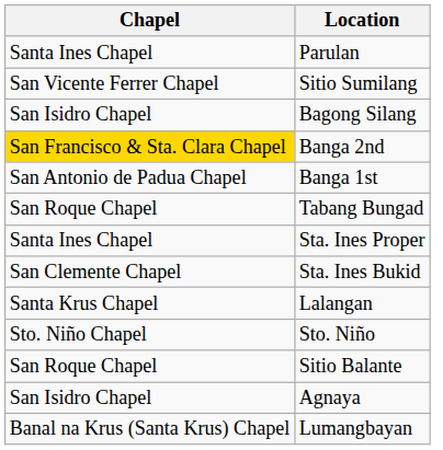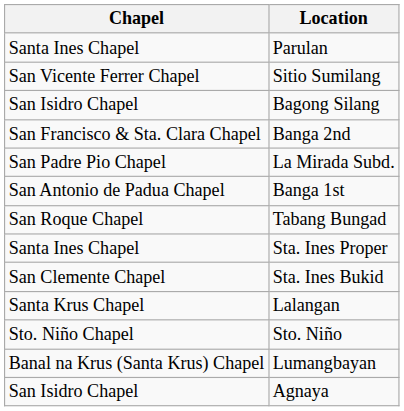 <table class="wikitable">
 <tr>
 <th scope="col">Chapel</th>
 <th scope="col">Location</th>
 </tr>
 <tr>
 <td>Santa Ines Chapel</td>
 <td>Parulan</td>
 </tr>
 <tr>
 <td>San Vicente Ferrer Chapel</td>
 <td>Sitio Sumilang</td>
 </tr>
 <tr>
 <td>San Isidro Chapel</td>
 <td>Bagong Silang</td>
 </tr>
 <tr>
-<td style="background: gold;">San Francisco & Sta. Clara Chapel</td>
+<td>San Francisco & Sta. Clara Chapel</td>
 <td>Banga 2nd</td>
+</tr>
+<tr>
+<td>San Padre Pio Chapel</td>
+<td>La Mirada Subd.</td>
 </tr>
 <tr>
 <td>San Antonio de Padua Chapel</td>
 <td>Banga 1st</td>
 </tr>
 <tr>
 <td>San Roque Chapel</td>
 <td>Tabang Bungad</td>
 </tr>
 <tr>
 <td>Santa Ines Chapel</td>
 <td>Sta. Ines Proper</td>
 </tr>
 <tr>
 <td>San Clemente Chapel</td>
 <td>Sta. Ines Bukid</td>
 </tr>
 <tr>
 <td>Santa Krus Chapel</td>
 <td>Lalangan</td>
 </tr>
 <tr>
 <td>Sto. Niño Chapel</td>
 <td>Sto. Niño</td>
 </tr>
 <tr>
-<td>San Roque Chapel</td>
-<td>Sitio Balante</td>
+<td>Banal na Krus (Santa Krus) Chapel</td>
+<td>Lumangbayan</td>
 </tr>
 <tr>
 <td>San Isidro Chapel</td>
 <td>Agnaya</td>
 </tr>
-<tr>
-<td>Banal na Krus (Santa Krus) Chapel</td>
-<td>Lumangbayan</td>
-</tr>
 </table>
